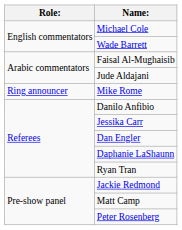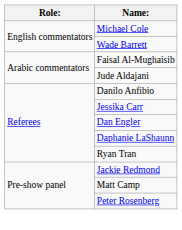 <table class=wikitable style="font-size:90%; margin: 0.5em 0 0.5em 1em; float: right; clear: right;">
 <tr>
 <th>Role:</th>
 <th>Name:</th>
 </tr>
 <tr>
 <td rowspan=2>English commentators</td>
 <td><a href='#'>Michael Cole</a></td>
 </tr>
 <tr>
 <td><a href='#'>Wade Barrett</a></td>
 </tr>
 <tr>
 <td rowspan=2>Arabic commentators</td>
 <td>Faisal Al-Mughaisib</td>
 </tr>
 <tr>
 <td>Jude Aldajani</td>
-</tr>
-<tr>
-<td><a href='#'>Ring announcer</a></td>
-<td><a href='#'>Mike Rome</a></td>
 </tr>
 <tr>
 <td rowspan=5><a href='#'>Referees</a></td>
 <td>Danilo Anfibio</td>
 </tr>
 <tr>
 <td><a href='#'>Jessika Carr</a></td>
 </tr>
 <tr>
 <td><a href='#'>Dan Engler</a></td>
 </tr>
 <tr>
 <td><a href='#'>Daphanie LaShaunn</a></td>
 </tr>
 <tr>
 <td>Ryan Tran</td>
 </tr>
 <tr>
 <td rowspan=3>Pre-show panel</td>
 <td><a href='#'>Jackie Redmond</a></td>
 </tr>
 <tr>
 <td>Matt Camp</td>
 </tr>
 <tr>
 <td><a href='#'>Peter Rosenberg</a></td>
 </tr>
 </table>
